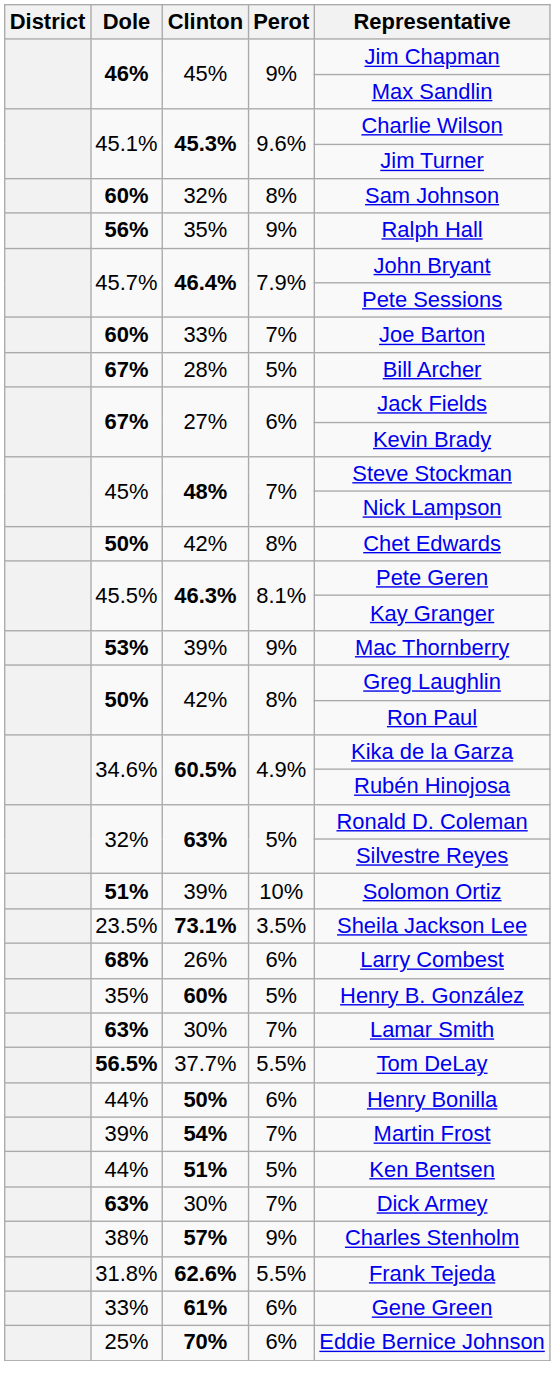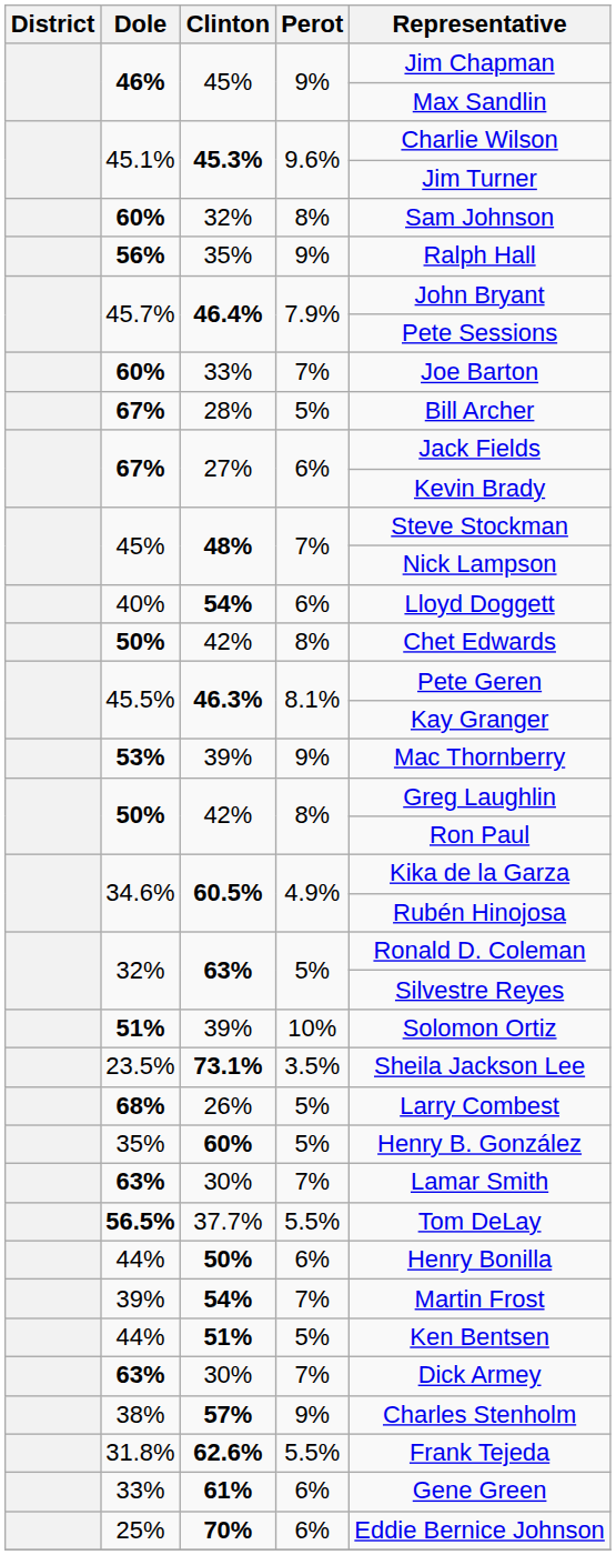 <table class="wikitable sortable">
 <tr>
 <th>District</th>
 <th>Dole</th>
 <th>Clinton</th>
 <th>Perot</th>
 <th>Representative</th>
 </tr>
 <tr align=center>
 <th rowspan=2 ></th>
 <td rowspan=2><strong>46%</strong></td>
 <td rowspan=2>45%</td>
 <td rowspan=2>9%</td>
 <td><a href='#'>Jim Chapman</a></td>
 </tr>
 <tr align=center>
 <td><a href='#'>Max Sandlin</a></td>
 </tr>
 <tr align=center>
 <th rowspan=2 ></th>
 <td rowspan=2>45.1%</td>
 <td rowspan=2><strong>45.3%</strong></td>
 <td rowspan=2>9.6%</td>
 <td><a href='#'>Charlie Wilson</a></td>
 </tr>
 <tr align=center>
 <td><a href='#'>Jim Turner</a></td>
 </tr>
 <tr align=center>
 <th></th>
 <td><strong>60%</strong></td>
 <td>32%</td>
 <td>8%</td>
 <td><a href='#'>Sam Johnson</a></td>
 </tr>
 <tr align=center>
 <th></th>
 <td><strong>56%</strong></td>
 <td>35%</td>
 <td>9%</td>
 <td><a href='#'>Ralph Hall</a></td>
 </tr>
 <tr align=center>
 <th rowspan=2 ></th>
 <td rowspan=2>45.7%</td>
 <td rowspan=2><strong>46.4%</strong></td>
 <td rowspan=2>7.9%</td>
 <td><a href='#'>John Bryant</a></td>
 </tr>
 <tr align=center>
 <td><a href='#'>Pete Sessions</a></td>
 </tr>
 <tr align=center>
 <th></th>
 <td><strong>60%</strong></td>
 <td>33%</td>
 <td>7%</td>
 <td><a href='#'>Joe Barton</a></td>
 </tr>
 <tr align=center>
 <th></th>
 <td><strong>67%</strong></td>
 <td>28%</td>
 <td>5%</td>
 <td><a href='#'>Bill Archer</a></td>
 </tr>
 <tr align=center>
 <th rowspan=2 ></th>
 <td rowspan=2><strong>67%</strong></td>
 <td rowspan=2>27%</td>
 <td rowspan=2>6%</td>
 <td><a href='#'>Jack Fields</a></td>
 </tr>
 <tr align=center>
 <td><a href='#'>Kevin Brady</a></td>
 </tr>
 <tr align=center>
 <th rowspan=2 ></th>
 <td rowspan=2>45%</td>
 <td rowspan=2><strong>48%</strong></td>
 <td rowspan=2>7%</td>
 <td><a href='#'>Steve Stockman</a></td>
 </tr>
 <tr align=center>
 <td><a href='#'>Nick Lampson</a></td>
 </tr>
 <tr align=center>
 <th></th>
+<td>40%</td>
+<td><strong>54%</strong></td>
+<td>6%</td>
+<td><a href='#'>Lloyd Doggett</a></td>
+</tr>
+<tr align=center>
+<th></th>
 <td><strong>50%</strong></td>
 <td>42%</td>
 <td>8%</td>
 <td><a href='#'>Chet Edwards</a></td>
 </tr>
 <tr align=center>
 <th rowspan=2 ></th>
 <td rowspan=2>45.5%</td>
 <td rowspan=2><strong>46.3%</strong></td>
 <td rowspan=2>8.1%</td>
 <td><a href='#'>Pete Geren</a></td>
 </tr>
 <tr align=center>
 <td><a href='#'>Kay Granger</a></td>
 </tr>
 <tr align=center>
 <th></th>
 <td><strong>53%</strong></td>
 <td>39%</td>
 <td>9%</td>
 <td><a href='#'>Mac Thornberry</a></td>
 </tr>
 <tr align=center>
 <th rowspan=2 ></th>
 <td rowspan=2><strong>50%</strong></td>
 <td rowspan=2>42%</td>
 <td rowspan=2>8%</td>
 <td><a href='#'>Greg Laughlin</a></td>
 </tr>
 <tr align=center>
 <td><a href='#'>Ron Paul</a></td>
 </tr>
 <tr align=center>
 <th rowspan=2 ></th>
 <td rowspan=2>34.6%</td>
 <td rowspan=2><strong>60.5%</strong></td>
 <td rowspan=2>4.9%</td>
 <td><a href='#'>Kika de la Garza</a></td>
 </tr>
 <tr align=center>
 <td><a href='#'>Rubén Hinojosa</a></td>
 </tr>
 <tr align=center>
 <th rowspan=2 ></th>
 <td rowspan=2>32%</td>
 <td rowspan=2><strong>63%</strong></td>
 <td rowspan=2>5%</td>
 <td><a href='#'>Ronald D. Coleman</a></td>
 </tr>
 <tr align=center>
 <td><a href='#'>Silvestre Reyes</a></td>
 </tr>
 <tr align=center>
 <th></th>
 <td><strong>51%</strong></td>
 <td>39%</td>
 <td>10%</td>
 <td><a href='#'>Solomon Ortiz</a></td>
 </tr>
 <tr align=center>
 <th></th>
 <td>23.5%</td>
 <td><strong>73.1%</strong></td>
 <td>3.5%</td>
 <td><a href='#'>Sheila Jackson Lee</a></td>
 </tr>
 <tr align=center>
 <th></th>
 <td><strong>68%</strong></td>
 <td>26%</td>
-<td>6%</td>
+<td>5%</td>
 <td><a href='#'>Larry Combest</a></td>
 </tr>
 <tr align=center>
 <th></th>
 <td>35%</td>
 <td><strong>60%</strong></td>
 <td>5%</td>
 <td><a href='#'>Henry B. González</a></td>
 </tr>
 <tr align=center>
 <th></th>
 <td><strong>63%</strong></td>
 <td>30%</td>
 <td>7%</td>
 <td><a href='#'>Lamar Smith</a></td>
 </tr>
 <tr align=center>
 <th></th>
 <td><strong>56.5%</strong></td>
 <td>37.7%</td>
 <td>5.5%</td>
 <td><a href='#'>Tom DeLay</a></td>
 </tr>
 <tr align=center>
 <th></th>
 <td>44%</td>
 <td><strong>50%</strong></td>
 <td>6%</td>
 <td><a href='#'>Henry Bonilla</a></td>
 </tr>
 <tr align=center>
 <th></th>
 <td>39%</td>
 <td><strong>54%</strong></td>
 <td>7%</td>
 <td><a href='#'>Martin Frost</a></td>
 </tr>
 <tr align=center>
 <th></th>
 <td>44%</td>
 <td><strong>51%</strong></td>
 <td>5%</td>
 <td><a href='#'>Ken Bentsen</a></td>
 </tr>
 <tr align=center>
 <th></th>
 <td><strong>63%</strong></td>
 <td>30%</td>
 <td>7%</td>
 <td><a href='#'>Dick Armey</a></td>
 </tr>
 <tr align=center>
 <th></th>
 <td>38%</td>
 <td><strong>57%</strong></td>
 <td>9%</td>
 <td><a href='#'>Charles Stenholm</a></td>
 </tr>
 <tr align=center>
 <th></th>
 <td>31.8%</td>
 <td><strong>62.6%</strong></td>
 <td>5.5%</td>
 <td><a href='#'>Frank Tejeda</a></td>
 </tr>
 <tr align=center>
 <th></th>
 <td>33%</td>
 <td><strong>61%</strong></td>
 <td>6%</td>
 <td><a href='#'>Gene Green</a></td>
 </tr>
 <tr align=center>
 <th></th>
 <td>25%</td>
 <td><strong>70%</strong></td>
 <td>6%</td>
 <td><a href='#'>Eddie Bernice Johnson</a></td>
 </tr>
 <tr align=center>
 </tr>
 </table>
